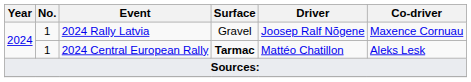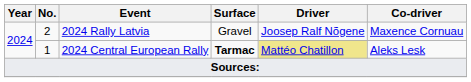 <table class="wikitable" style="font-size: 85%; ">
 <tr>
 <th>Year</th>
 <th>No.</th>
 <th>Event</th>
 <th>Surface</th>
 <th>Driver</th>
 <th>Co-driver</th>
 </tr>
 <tr>
 <td align="center" rowspan="2"><a href='#'>2024</a></td>
-<td align="center">1</td>
+<td align="center">2</td>
 <td> <a href='#'>2024 Rally Latvia</a></td>
 <td align="center">Gravel</td>
 <td> <a href='#'>Joosep Ralf Nõgene</a></td>
 <td> <a href='#'>Maxence Cornuau</a></td>
 </tr>
 <tr>
 <td align="center">1</td>
 <td> <a href='#'>2024 Central European Rally</a></td>
 <td align="center"><strong>Tarmac</strong></td>
-<td> <a href='#'>Mattéo Chatillon</a></td>
+<td style="background: khaki;"> <a href='#'>Mattéo Chatillon</a></td>
 <td> <a href='#'>Aleks Lesk</a></td>
 </tr>
 <tr>
 <td colspan="6" style="background-color:#EAECF0;text-align:center"><strong>Sources:</strong></td>
 </tr>
 <tr>
 </tr>
 </table>
